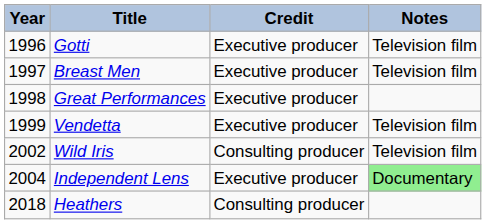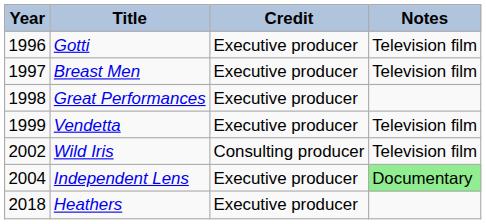 <table class="wikitable" style="font-size:95%;">
 <tr>
 <th style="background:#B0C4DE;">Year</th>
 <th style="background:#B0C4DE;">Title</th>
 <th style="background:#B0C4DE;">Credit</th>
 <th style="background:#B0C4DE;">Notes</th>
 </tr>
 <tr>
 <td>1996</td>
 <td><em><a href='#'>Gotti</a></em></td>
 <td>Executive producer</td>
 <td>Television film</td>
 </tr>
 <tr>
 <td>1997</td>
 <td><em><a href='#'>Breast Men</a></em></td>
 <td>Executive producer</td>
 <td>Television film</td>
 </tr>
 <tr>
 <td>1998</td>
 <td><em><a href='#'>Great Performances</a></em></td>
 <td>Executive producer</td>
 <td></td>
 </tr>
 <tr>
 <td>1999</td>
 <td><em><a href='#'>Vendetta</a></em></td>
 <td>Executive producer</td>
 <td>Television film</td>
 </tr>
 <tr>
 <td>2002</td>
 <td><em><a href='#'>Wild Iris</a></em></td>
 <td>Consulting producer</td>
 <td>Television film</td>
 </tr>
 <tr>
 <td>2004</td>
 <td><em><a href='#'>Independent Lens</a></em></td>
 <td>Executive producer</td>
 <td style="background: lightgreen;">Documentary</td>
 </tr>
 <tr>
 <td>2018</td>
 <td><em><a href='#'>Heathers</a></em></td>
-<td>Consulting producer</td>
+<td>Executive producer</td>
 <td></td>
 </tr>
 </table>
